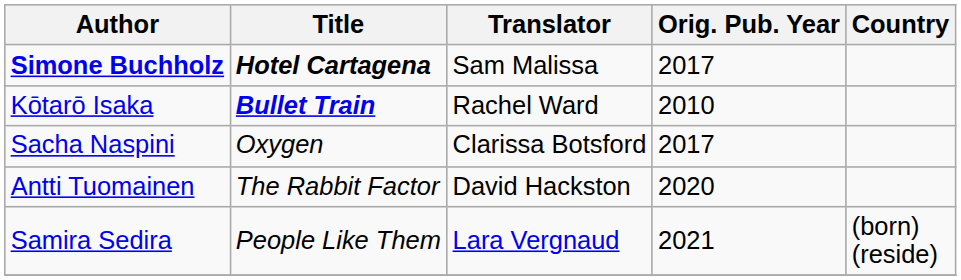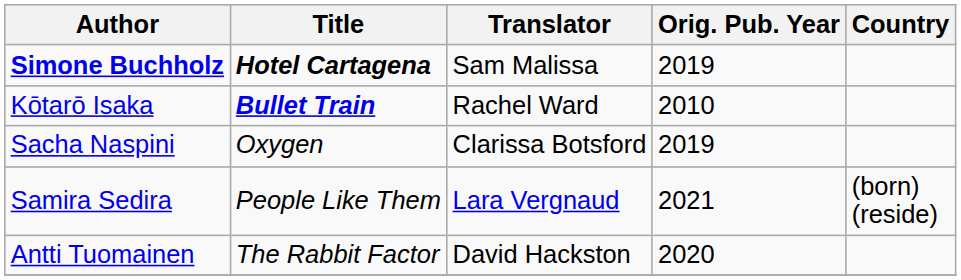 <table class="wikitable">
 <tr>
 <th>Author</th>
 <th>Title</th>
 <th>Translator</th>
 <th>Orig. Pub. Year</th>
 <th>Country</th>
 </tr>
 <tr>
 <td><strong><a href='#'>Simone Buchholz</a></strong></td>
 <td><strong><em>Hotel Cartagena</em></strong></td>
 <td>Sam Malissa</td>
-<td>2017</td>
+<td>2019</td>
 <td></td>
 </tr>
 <tr>
 <td><a href='#'>Kōtarō Isaka</a></td>
 <td><strong><em><a href='#'>Bullet Train</a></em></strong></td>
 <td>Rachel Ward</td>
 <td>2010</td>
 <td></td>
 </tr>
 <tr>
 <td><a href='#'>Sacha Naspini</a></td>
 <td><em>Oxygen</em></td>
 <td>Clarissa Botsford</td>
-<td>2017</td>
-<td></td>
-</tr>
-<tr>
-<td><a href='#'>Antti Tuomainen</a></td>
-<td><em>The Rabbit Factor</em></td>
-<td>David Hackston</td>
-<td>2020</td>
+<td>2019</td>
 <td></td>
 </tr>
 <tr>
 <td><a href='#'>Samira Sedira</a></td>
 <td><em>People Like Them</em></td>
 <td><a href='#'>Lara Vergnaud</a></td>
 <td>2021</td>
 <td> (born)<br> (reside)</td>
 </tr>
 <tr>
+<td><a href='#'>Antti Tuomainen</a></td>
+<td><em>The Rabbit Factor</em></td>
+<td>David Hackston</td>
+<td>2020</td>
+<td></td>
+</tr>
+<tr>
 </tr>
 </table>
